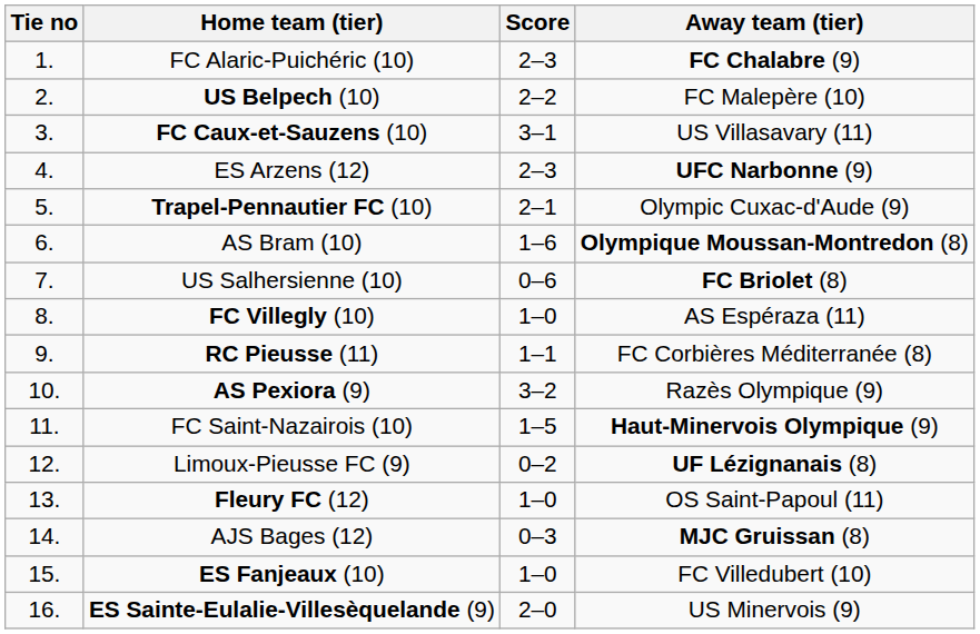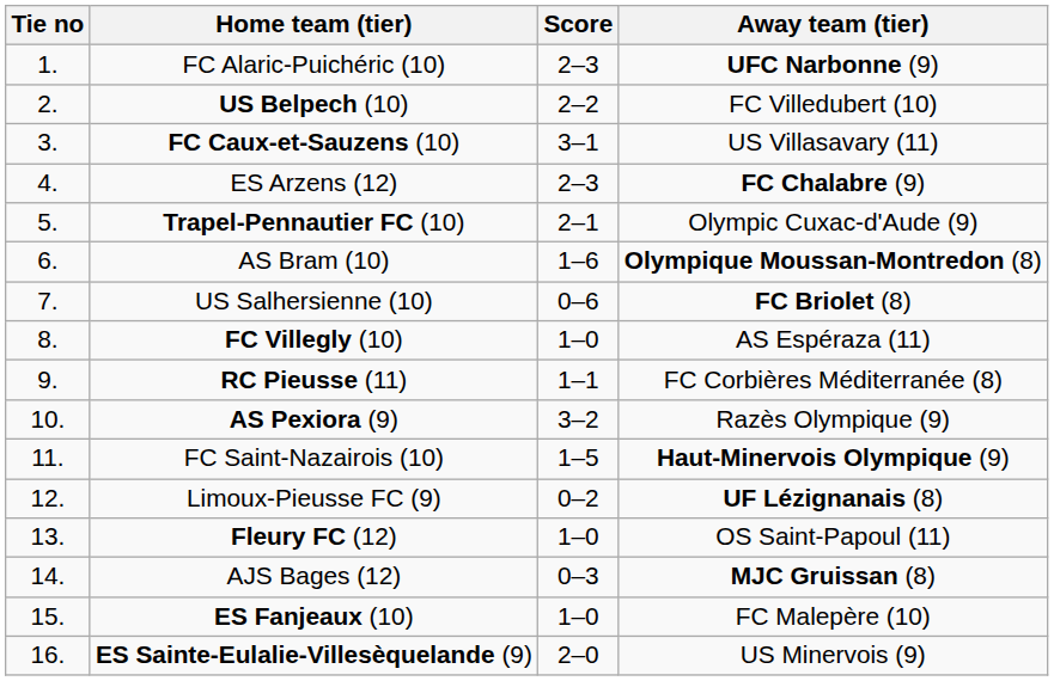 <table class="wikitable" style="text-align: center">
 <tr>
 <th>Tie no</th>
 <th>Home team (tier)</th>
 <th>Score</th>
 <th>Away team (tier)</th>
 </tr>
 <tr>
 <td>1.</td>
 <td>FC Alaric-Puichéric (10)</td>
 <td>2–3</td>
-<td><strong>FC Chalabre</strong> (9)</td>
+<td><strong>UFC Narbonne</strong> (9)</td>
 </tr>
 <tr>
 <td>2.</td>
 <td><strong>US Belpech</strong> (10)</td>
 <td>2–2 </td>
-<td>FC Malepère (10)</td>
+<td>FC Villedubert (10)</td>
 </tr>
 <tr>
 <td>3.</td>
 <td><strong>FC Caux-et-Sauzens</strong> (10)</td>
 <td>3–1</td>
 <td>US Villasavary (11)</td>
 </tr>
 <tr>
 <td>4.</td>
 <td>ES Arzens (12)</td>
 <td>2–3</td>
-<td><strong>UFC Narbonne</strong> (9)</td>
+<td><strong>FC Chalabre</strong> (9)</td>
 </tr>
 <tr>
 <td>5.</td>
 <td><strong>Trapel-Pennautier FC</strong> (10)</td>
 <td>2–1</td>
 <td>Olympic Cuxac-d'Aude (9)</td>
 </tr>
 <tr>
 <td>6.</td>
 <td>AS Bram (10)</td>
 <td>1–6</td>
 <td><strong>Olympique Moussan-Montredon</strong> (8)</td>
 </tr>
 <tr>
 <td>7.</td>
 <td>US Salhersienne (10)</td>
 <td>0–6</td>
 <td><strong>FC Briolet</strong> (8)</td>
 </tr>
 <tr>
 <td>8.</td>
 <td><strong>FC Villegly</strong> (10)</td>
 <td>1–0</td>
 <td>AS Espéraza (11)</td>
 </tr>
 <tr>
 <td>9.</td>
 <td><strong>RC Pieusse</strong> (11)</td>
 <td>1–1 </td>
 <td>FC Corbières Méditerranée (8)</td>
 </tr>
 <tr>
 <td>10.</td>
 <td><strong>AS Pexiora</strong> (9)</td>
 <td>3–2</td>
 <td>Razès Olympique (9)</td>
 </tr>
 <tr>
 <td>11.</td>
 <td>FC Saint-Nazairois (10)</td>
 <td>1–5</td>
 <td><strong>Haut-Minervois Olympique</strong> (9)</td>
 </tr>
 <tr>
 <td>12.</td>
 <td>Limoux-Pieusse FC (9)</td>
 <td>0–2</td>
 <td><strong>UF Lézignanais</strong> (8)</td>
 </tr>
 <tr>
 <td>13.</td>
 <td><strong>Fleury FC</strong> (12)</td>
 <td>1–0</td>
 <td>OS Saint-Papoul (11)</td>
 </tr>
 <tr>
 <td>14.</td>
 <td>AJS Bages (12)</td>
 <td>0–3</td>
 <td><strong>MJC Gruissan</strong> (8)</td>
 </tr>
 <tr>
 <td>15.</td>
 <td><strong>ES Fanjeaux</strong> (10)</td>
 <td>1–0</td>
-<td>FC Villedubert (10)</td>
+<td>FC Malepère (10)</td>
 </tr>
 <tr>
 <td>16.</td>
 <td><strong>ES Sainte-Eulalie-Villesèquelande</strong> (9)</td>
 <td>2–0</td>
 <td>US Minervois (9)</td>
 </tr>
 </table>
